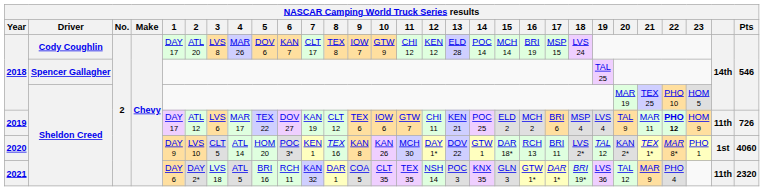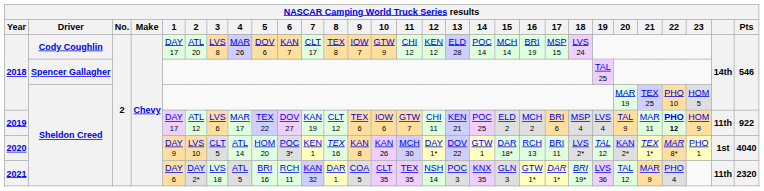 <table class="wikitable mw-collapsible mw-collapsed" style="text-align:center; font-size:75%">
 <tr>
 <th colspan="45"><a href='#'>NASCAR Camping World Truck Series</a> results</th>
 </tr>
 <tr>
 <th>Year</th>
 <th>Driver</th>
 <th>No.</th>
 <th>Make</th>
 <th>1</th>
 <th>2</th>
 <th>3</th>
 <th>4</th>
 <th>5</th>
 <th>6</th>
 <th>7</th>
 <th>8</th>
 <th>9</th>
 <th>10</th>
 <th>11</th>
 <th>12</th>
 <th>13</th>
 <th>14</th>
 <th>15</th>
 <th>16</th>
 <th>17</th>
 <th>18</th>
 <th>19</th>
 <th>20</th>
 <th>21</th>
 <th>22</th>
 <th>23</th>
 <th></th>
 <th>Pts</th>
 </tr>
 <tr>
 <th rowspan=3><a href='#'>2018</a></th>
 <th><a href='#'>Cody Coughlin</a></th>
 <th rowspan=6>2</th>
 <th rowspan=6><a href='#'>Chevy</a></th>
 <td style="background:#DFFFDF;"><a href='#'>DAY</a><br><small>17</small></td>
 <td style="background:#DFFFDF;"><a href='#'>ATL</a><br><small>20</small></td>
 <td style="background:#FFDF9F;"><a href='#'>LVS</a><br><small>8</small></td>
 <td style="background:#CFCFFF;"><a href='#'>MAR</a><br><small>26</small></td>
 <td style="background:#FFDF9F;"><a href='#'>DOV</a><br><small>6</small></td>
 <td style="background:#FFDF9F;"><a href='#'>KAN</a><br><small>7</small></td>
 <td style="background:#DFFFDF;"><a href='#'>CLT</a><br><small>17</small></td>
 <td style="background:#FFDF9F;"><a href='#'>TEX</a><br><small>8</small></td>
 <td style="background:#FFDF9F;"><a href='#'>IOW</a><br><small>7</small></td>
 <td style="background:#FFDF9F;"><a href='#'>GTW</a><br><small>9</small></td>
 <td style="background:#DFFFDF;"><a href='#'>CHI</a><br><small>12</small></td>
 <td style="background:#DFFFDF;"><a href='#'>KEN</a><br><small>12</small></td>
 <td style="background:#CFCFFF;"><a href='#'>ELD</a><br><small>28</small></td>
 <td style="background:#DFFFDF;"><a href='#'>POC</a><br><small>14</small></td>
 <td style="background:#DFFFDF;"><a href='#'>MCH</a><br><small>14</small></td>
 <td style="background:#DFFFDF;"><a href='#'>BRI</a><br><small>19</small></td>
 <td style="background:#DFFFDF;"><a href='#'>MSP</a><br><small>15</small></td>
 <td style="background:#EFCFFF;"><a href='#'>LVS</a><br><small>24</small></td>
 <td colspan=5></td>
 <th rowspan=3>14th</th>
 <th rowspan=3>546</th>
 </tr>
 <tr>
 <th><a href='#'>Spencer Gallagher</a></th>
 <td colspan=18></td>
 <td style="background:#EFCFFF;"><a href='#'>TAL</a><br><small>25</small></td>
 <td colspan=4></td>
 </tr>
 <tr>
 <th rowspan=4><a href='#'>Sheldon Creed</a></th>
 <td colspan=19></td>
 <td style="background:#DFFFDF;"><a href='#'>MAR</a><br><small>19</small></td>
 <td style="background:#CFCFFF;"><a href='#'>TEX</a><br><small>25</small></td>
 <td style="background:#FFDF9F;"><a href='#'>PHO</a><br><small>10</small></td>
 <td style="background:#DFDFDF;"><a href='#'>HOM</a><br><small>5</small></td>
 </tr>
 <tr>
 <th><a href='#'>2019</a></th>
 <td style="background:#EFCFFF;"><a href='#'>DAY</a><br><small>17</small></td>
 <td style="background:#DFFFDF;"><a href='#'>ATL</a><br><small>12</small></td>
 <td style="background:#FFDF9F;"><a href='#'>LVS</a><br><small>6</small></td>
 <td style="background:#DFFFDF;"><a href='#'>MAR</a><br><small>17</small></td>
 <td style="background:#CFCFFF;"><a href='#'>TEX</a><br><small>22</small></td>
 <td style="background:#EFCFFF;"><a href='#'>DOV</a><br><small>27</small></td>
 <td style="background:#DFFFDF;"><a href='#'>KAN</a><br><small>19</small></td>
 <td style="background:#DFFFDF;"><a href='#'>CLT</a><br><small>12</small></td>
 <td style="background:#FFDF9F;"><a href='#'>TEX</a><br><small>6</small></td>
 <td style="background:#FFDF9F;"><a href='#'>IOW</a><br><small>6</small></td>
 <td style="background:#FFDF9F;"><a href='#'>GTW</a><br><small>7</small></td>
 <td style="background:#DFFFDF;"><a href='#'>CHI</a><br><small>11</small></td>
 <td style="background:#CFCFFF;"><a href='#'>KEN</a><br><small>21</small></td>
 <td style="background:#EFCFFF;"><a href='#'>POC</a><br><small>25</small></td>
 <td style="background:#DFDFDF;"><a href='#'>ELD</a><br><small>2</small></td>
 <td style="background:#DFDFDF;"><a href='#'>MCH</a><br><small>2</small></td>
 <td style="background:#FFDF9F;"><a href='#'>BRI</a><br><small>6</small></td>
 <td style="background:#DFDFDF;"><a href='#'>MSP</a><br><small>4</small></td>
 <td style="background:#DFDFDF;"><a href='#'>LVS</a><br><small>4</small></td>
 <td style="background:#FFDF9F;"><a href='#'>TAL</a><br><small>9</small></td>
 <td style="background:#DFFFDF;"><a href='#'>MAR</a><br><small>11</small></td>
 <td style="background:#DFFFDF;"><strong><a href='#'>PHO</a><br><small>12</small></strong></td>
 <td style="background:#FFDF9F;"><a href='#'>HOM</a><br><small>9</small></td>
 <th>11th</th>
-<th>726</th>
+<th>922</th>
 </tr>
 <tr>
 <th><a href='#'>2020</a></th>
 <td style="background:#FFDF9F;"><a href='#'>DAY</a><br><small>9</small></td>
 <td style="background:#FFDF9F;"><a href='#'>LVS</a><br><small>10</small></td>
 <td style="background:#DFDFDF;"><a href='#'>CLT</a><br><small>5</small></td>
 <td style="background:#DFFFDF;"><a href='#'>ATL</a><br><small>14</small></td>
 <td style="background:#DFFFDF;"><a href='#'>HOM</a><br><small>20</small></td>
 <td style="background:#DFDFDF;"><a href='#'>POC</a><br><small>3*</small></td>
 <td style="background:#FFFFBF;"><a href='#'>KEN</a><br><small>1</small></td>
 <td style="background:#DFFFDF;"><em><a href='#'>TEX</a></em><br><small>16</small></td>
 <td style="background:#FFDF9F;"><a href='#'>KAN</a><br><small>8</small></td>
 <td style="background:#EFCFFF;"><a href='#'>KAN</a><br><small>26</small></td>
 <td style="background:#CFCFFF;"><a href='#'>MCH</a><br><small>30</small></td>
 <td style="background:#FFFFBF;"><a href='#'>DAY</a><br><small>1*</small></td>
 <td style="background:#CFCFFF;"><a href='#'>DOV</a><br><small>22</small></td>
 <td style="background:#FFFFBF;"><a href='#'>GTW</a><br><small>1</small></td>
 <td style="background:#DFFFDF;"><a href='#'>DAR</a><br><small>18*</small></td>
 <td style="background:#DFFFDF;"><a href='#'>RCH</a><br><small>13</small></td>
 <td style="background:#DFFFDF;"><a href='#'>BRI</a><br><small>11</small></td>
 <td style="background:#DFDFDF;"><a href='#'>LVS</a><br><small>2*</small></td>
 <td style="background:#DFFFDF;"><em><a href='#'>TAL</a></em><br><small>12</small></td>
 <td style="background:#DFDFDF;"><a href='#'>KAN</a><br><small>2*</small></td>
 <td style="background:#FFFFBF;"><em><a href='#'>TEX</a></em><br><small>1*</small></td>
 <td style="background:#FFDF9F;"><em><a href='#'>MAR</a></em><br><small>8*</small></td>
 <td style="background:#FFFFBF;"><a href='#'>PHO</a><br><small>1</small></td>
 <th>1st</th>
-<th>4060</th>
+<th>4040</th>
 </tr>
 <tr>
 <th><a href='#'>2021</a></th>
 <td style="background:#FFDF9F;"><a href='#'>DAY</a><br><small>6</small></td>
 <td style="background:#DFDFDF;"><a href='#'>DAY</a><br><small>2*</small></td>
 <td style="background:#DFFFDF;"><a href='#'>LVS</a><br><small>18</small></td>
 <td style="background:#DFDFDF;"><a href='#'>ATL</a><br><small>5</small></td>
 <td style="background:#DFFFDF;"><a href='#'>BRI</a><br><small>16</small></td>
 <td style="background:#DFFFDF;"><a href='#'>RCH</a><br><small>11</small></td>
 <td style="background:#CFCFFF;"><a href='#'>KAN</a><br><small>32</small></td>
 <td style="background:#FFFFBF;"><a href='#'>DAR</a><br><small>1</small></td>
 <td style="background:#DFDFDF;"><a href='#'>COA</a><br><small>5</small></td>
 <td style="background:#EFCFFF;"><a href='#'>CLT</a><br><small>35</small></td>
 <td style="background:#EFCFFF;"><a href='#'>TEX</a><br><small>35</small></td>
 <td style="background:#DFFFDF;"><a href='#'>NSH</a><br><small>14</small></td>
 <td style="background:#DFDFDF;"><a href='#'>POC</a><br><small>3</small></td>
 <td style="background:#EFCFFF;"><a href='#'>KNX</a><br><small>35</small></td>
 <td style="background:#DFDFDF;"><a href='#'>GLN</a><br><small>3</small></td>
 <td style="background:#FFFFBF;"><a href='#'>GTW</a><br><small>1*</small></td>
 <td style="background:#FFFFBF;"><em><a href='#'>DAR</a></em><br><small>1*</small></td>
 <td style="background:#DFFFDF;"><em><a href='#'>BRI</a></em><br><small>19*</small></td>
 <td style="background:#EFCFFF;"><a href='#'>LVS</a><br><small>36</small></td>
 <td style="background:#DFFFDF;"><a href='#'>TAL</a><br><small>12</small></td>
 <td style="background:#FFDF9F;"><a href='#'>MAR</a><br><small>9</small></td>
 <td style="background:#DFDFDF;"><a href='#'>PHO</a><br><small>4</small></td>
 <td></td>
 <th>11th</th>
 <th>2320</th>
 </tr>
 </table>
